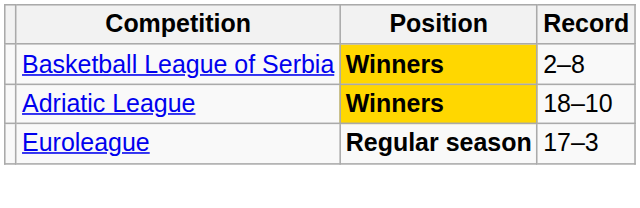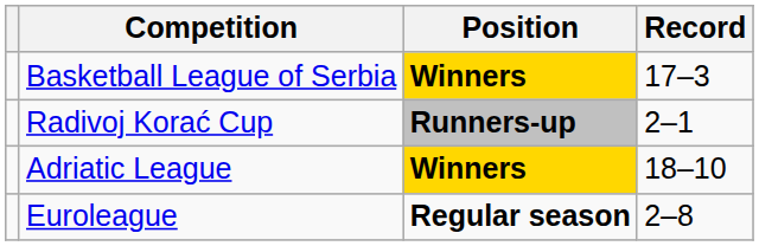 <table class="wikitable">
 <tr>
 <th></th>
 <th>Competition</th>
 <th>Position</th>
 <th>Record</th>
 </tr>
 <tr>
 <td></td>
 <td><a href='#'>Basketball League of Serbia</a></td>
 <td bgcolor=gold><strong>Winners</strong></td>
-<td>2–8</td>
+<td>17–3</td>
+</tr>
+<tr>
+<td></td>
+<td><a href='#'>Radivoj Korać Cup</a></td>
+<td bgcolor=silver><strong>Runners-up</strong></td>
+<td>2–1</td>
 </tr>
 <tr>
 <td></td>
 <td><a href='#'>Adriatic League</a></td>
 <td bgcolor=gold><strong>Winners</strong></td>
 <td>18–10</td>
 </tr>
 <tr>
 <td></td>
 <td><a href='#'>Euroleague</a></td>
 <td><strong>Regular season</strong></td>
-<td>17–3</td>
+<td>2–8</td>
 </tr>
 </table>
